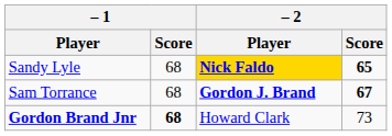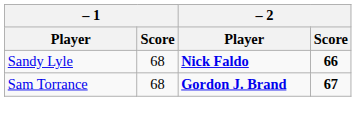 <table class=wikitable>
 <tr>
 <th colspan=2> – 1</th>
 <th colspan=2> – 2</th>
 </tr>
 <tr>
 <th width=140>Player</th>
 <th>Score</th>
 <th width=140>Player</th>
 <th>Score</th>
 </tr>
 <tr>
 <td><a href='#'>Sandy Lyle</a></td>
 <td align=center>68</td>
-<td style="background: gold;"><strong><a href='#'>Nick Faldo</a></strong></td>
-<td align=center><strong>65</strong></td>
+<td><strong><a href='#'>Nick Faldo</a></strong></td>
+<td align=center><strong>66</strong></td>
 </tr>
 <tr>
 <td><a href='#'>Sam Torrance</a></td>
 <td align=center>68</td>
 <td><strong><a href='#'>Gordon J. Brand</a></strong></td>
 <td align=center><strong>67</strong></td>
 </tr>
-<tr>
-<td><strong><a href='#'>Gordon Brand Jnr</a></strong></td>
-<td align=center><strong>68</strong></td>
-<td><a href='#'>Howard Clark</a></td>
-<td align=center>73</td>
-</tr>
 </table>
